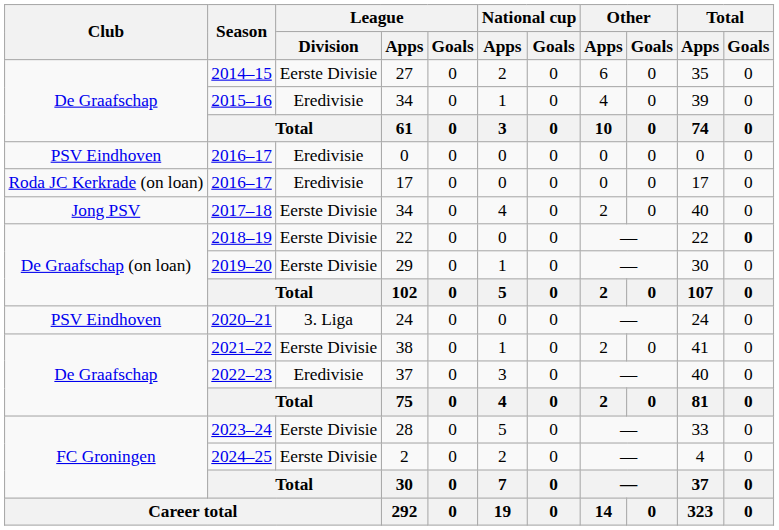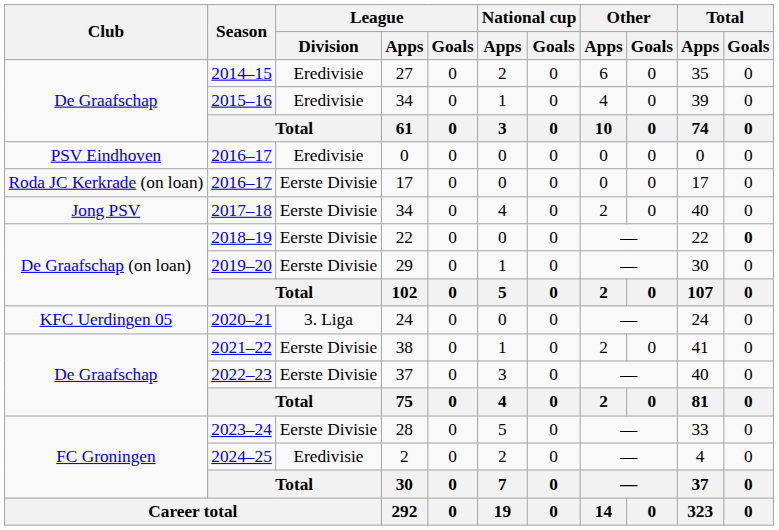 <table class="wikitable" style="text-align:center">
 <tr>
 <th rowspan="2">Club</th>
 <th rowspan="2">Season</th>
 <th colspan="3">League</th>
 <th colspan="2">National cup</th>
 <th colspan="2">Other</th>
 <th colspan="2">Total</th>
 </tr>
 <tr>
 <th>Division</th>
 <th>Apps</th>
 <th>Goals</th>
 <th>Apps</th>
 <th>Goals</th>
 <th>Apps</th>
 <th>Goals</th>
 <th>Apps</th>
 <th>Goals</th>
 </tr>
 <tr>
 <td rowspan="3"><a href='#'>De Graafschap</a></td>
 <td><a href='#'>2014–15</a></td>
-<td>Eerste Divisie</td>
+<td>Eredivisie</td>
 <td>27</td>
 <td>0</td>
 <td>2</td>
 <td>0</td>
 <td>6</td>
 <td>0</td>
 <td>35</td>
 <td>0</td>
 </tr>
 <tr>
 <td><a href='#'>2015–16</a></td>
 <td>Eredivisie</td>
 <td>34</td>
 <td>0</td>
 <td>1</td>
 <td>0</td>
 <td>4</td>
 <td>0</td>
 <td>39</td>
 <td>0</td>
 </tr>
 <tr>
 <th colspan="2">Total</th>
 <th>61</th>
 <th>0</th>
 <th>3</th>
 <th>0</th>
 <th>10</th>
 <th>0</th>
 <th>74</th>
 <th>0</th>
 </tr>
 <tr>
 <td><a href='#'>PSV Eindhoven</a></td>
 <td><a href='#'>2016–17</a></td>
 <td>Eredivisie</td>
 <td>0</td>
 <td>0</td>
 <td>0</td>
 <td>0</td>
 <td>0</td>
 <td>0</td>
 <td>0</td>
 <td>0</td>
 </tr>
 <tr>
 <td><a href='#'>Roda JC Kerkrade</a> (on loan)</td>
 <td><a href='#'>2016–17</a></td>
-<td>Eredivisie</td>
+<td>Eerste Divisie</td>
 <td>17</td>
 <td>0</td>
 <td>0</td>
 <td>0</td>
 <td>0</td>
 <td>0</td>
 <td>17</td>
 <td>0</td>
 </tr>
 <tr>
 <td><a href='#'>Jong PSV</a></td>
 <td><a href='#'>2017–18</a></td>
 <td>Eerste Divisie</td>
 <td>34</td>
 <td>0</td>
 <td>4</td>
 <td>0</td>
 <td>2</td>
 <td>0</td>
 <td>40</td>
 <td>0</td>
 </tr>
 <tr>
 <td rowspan="3"><a href='#'>De Graafschap</a> (on loan)</td>
 <td><a href='#'>2018–19</a></td>
 <td>Eerste Divisie</td>
 <td>22</td>
 <td>0</td>
 <td>0</td>
 <td>0</td>
 <td colspan="2">—</td>
 <td>22</td>
 <td><strong>0</strong></td>
 </tr>
 <tr>
 <td><a href='#'>2019–20</a></td>
 <td>Eerste Divisie</td>
 <td>29</td>
 <td>0</td>
 <td>1</td>
 <td>0</td>
 <td colspan="2">—</td>
 <td>30</td>
 <td>0</td>
 </tr>
 <tr>
 <th colspan="2">Total</th>
 <th>102</th>
 <th>0</th>
 <th>5</th>
 <th>0</th>
 <th>2</th>
 <th>0</th>
 <th>107</th>
 <th>0</th>
 </tr>
 <tr>
-<td><a href='#'>PSV Eindhoven</a></td>
+<td><a href='#'>KFC Uerdingen 05</a></td>
 <td><a href='#'>2020–21</a></td>
 <td>3. Liga</td>
 <td>24</td>
 <td>0</td>
 <td>0</td>
 <td>0</td>
 <td colspan="2">—</td>
 <td>24</td>
 <td>0</td>
 </tr>
 <tr>
 <td rowspan="3"><a href='#'>De Graafschap</a></td>
 <td><a href='#'>2021–22</a></td>
 <td>Eerste Divisie</td>
 <td>38</td>
 <td>0</td>
 <td>1</td>
 <td>0</td>
 <td>2</td>
 <td>0</td>
 <td>41</td>
 <td>0</td>
 </tr>
 <tr>
 <td><a href='#'>2022–23</a></td>
-<td>Eredivisie</td>
+<td>Eerste Divisie</td>
 <td>37</td>
 <td>0</td>
 <td>3</td>
 <td>0</td>
 <td colspan="2">—</td>
 <td>40</td>
 <td>0</td>
 </tr>
 <tr>
 <th colspan="2">Total</th>
 <th>75</th>
 <th>0</th>
 <th>4</th>
 <th>0</th>
 <th>2</th>
 <th>0</th>
 <th>81</th>
 <th>0</th>
 </tr>
 <tr>
 <td rowspan="3"><a href='#'>FC Groningen</a></td>
 <td><a href='#'>2023–24</a></td>
 <td>Eerste Divisie</td>
 <td>28</td>
 <td>0</td>
 <td>5</td>
 <td>0</td>
 <td colspan="2">—</td>
 <td>33</td>
 <td>0</td>
 </tr>
 <tr>
 <td><a href='#'>2024–25</a></td>
-<td>Eerste Divisie</td>
+<td>Eredivisie</td>
 <td>2</td>
 <td>0</td>
 <td>2</td>
 <td>0</td>
 <td colspan="2">—</td>
 <td>4</td>
 <td>0</td>
 </tr>
 <tr>
 <th colspan="2">Total</th>
 <th>30</th>
 <th>0</th>
 <th>7</th>
 <th>0</th>
 <th colspan="2">—</th>
 <th>37</th>
 <th>0</th>
 </tr>
 <tr>
 <th colspan="3">Career total</th>
 <th>292</th>
 <th>0</th>
 <th>19</th>
 <th>0</th>
 <th>14</th>
 <th>0</th>
 <th>323</th>
 <th>0</th>
 </tr>
 </table>
